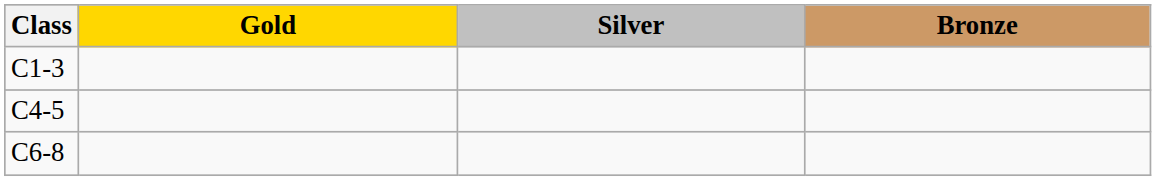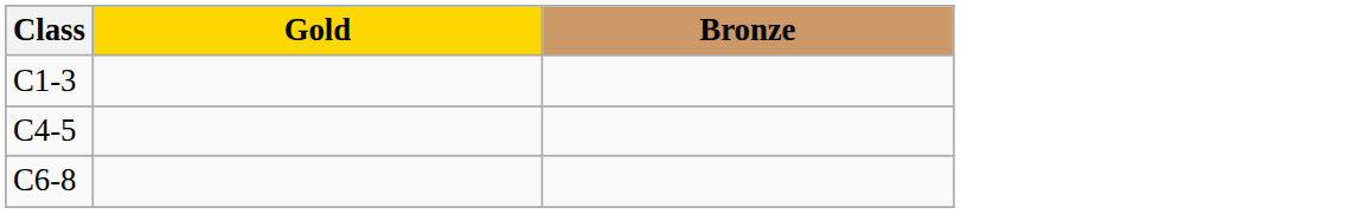 <table class=wikitable>
 <tr>
 <th>Class</th>
 <th width=220 style="background:gold;">Gold</th>
-<th width=200 style="background:silver;">Silver</th>
 <th width=200 style="background:#CC9966;">Bronze</th>
 </tr>
 <tr>
 <td>C1-3<br></td>
-<td></td>
 <td></td>
 <td></td>
 </tr>
 <tr>
 <td>C4-5<br></td>
 <td></td>
 <td></td>
-<td></td>
 </tr>
 <tr>
 <td>C6-8<br></td>
 <td></td>
 <td></td>
-<td></td>
 </tr>
 </table>
